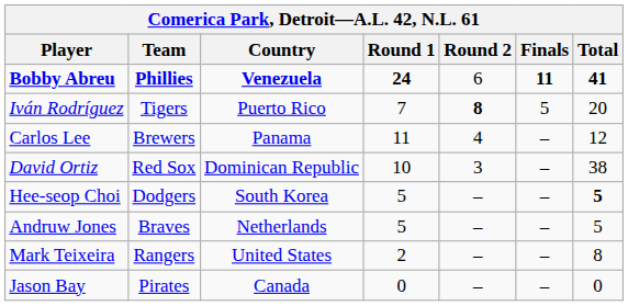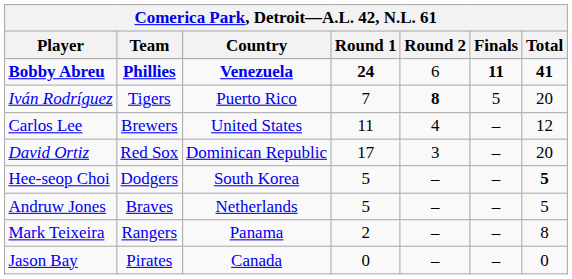 <table class="wikitable" style="text-align:center;">
 <tr>
 <th colspan="7"><a href='#'>Comerica Park</a>, Detroit—A.L. 42, N.L. 61</th>
 </tr>
 <tr>
 <th>Player</th>
 <th>Team</th>
 <th>Country</th>
 <th>Round 1</th>
 <th>Round 2</th>
 <th>Finals</th>
 <th>Total</th>
 </tr>
 <tr>
 <td align="left"><strong><a href='#'>Bobby Abreu</a></strong></td>
 <td><strong><a href='#'>Phillies</a></strong></td>
 <td><strong><a href='#'>Venezuela</a></strong></td>
 <td><strong>24</strong></td>
 <td>6</td>
 <td><strong>11</strong></td>
 <td><strong>41</strong></td>
 </tr>
 <tr>
 <td align="left"><em><a href='#'>Iván Rodríguez</a></em></td>
 <td><a href='#'>Tigers</a></td>
 <td><a href='#'>Puerto Rico</a></td>
 <td>7</td>
 <td><strong>8</strong></td>
 <td>5</td>
 <td>20</td>
 </tr>
 <tr>
 <td align="left"><a href='#'>Carlos Lee</a></td>
 <td><a href='#'>Brewers</a></td>
-<td><a href='#'>Panama</a></td>
+<td><a href='#'>United States</a></td>
 <td>11</td>
 <td>4</td>
 <td>–</td>
 <td>12</td>
 </tr>
 <tr>
 <td align="left"><em><a href='#'>David Ortiz</a></em></td>
 <td><a href='#'>Red Sox</a></td>
 <td><a href='#'>Dominican Republic</a></td>
-<td>10</td>
+<td>17</td>
 <td>3</td>
 <td>–</td>
-<td>38</td>
+<td>20</td>
 </tr>
 <tr>
 <td align="left"><a href='#'>Hee-seop Choi</a></td>
 <td><a href='#'>Dodgers</a></td>
 <td><a href='#'>South Korea</a></td>
 <td>5</td>
 <td>–</td>
 <td>–</td>
 <td><strong>5</strong></td>
 </tr>
 <tr>
 <td align="left"><a href='#'>Andruw Jones</a></td>
 <td><a href='#'>Braves</a></td>
 <td><a href='#'>Netherlands</a></td>
 <td>5</td>
 <td>–</td>
 <td>–</td>
 <td>5</td>
 </tr>
 <tr>
 <td align="left"><a href='#'>Mark Teixeira</a></td>
 <td><a href='#'>Rangers</a></td>
-<td><a href='#'>United States</a></td>
+<td><a href='#'>Panama</a></td>
 <td>2</td>
 <td>–</td>
 <td>–</td>
 <td>8</td>
 </tr>
 <tr>
 <td align="left"><a href='#'>Jason Bay</a></td>
 <td><a href='#'>Pirates</a></td>
 <td><a href='#'>Canada</a></td>
 <td>0</td>
 <td>–</td>
 <td>–</td>
 <td>0</td>
 </tr>
 </table>
